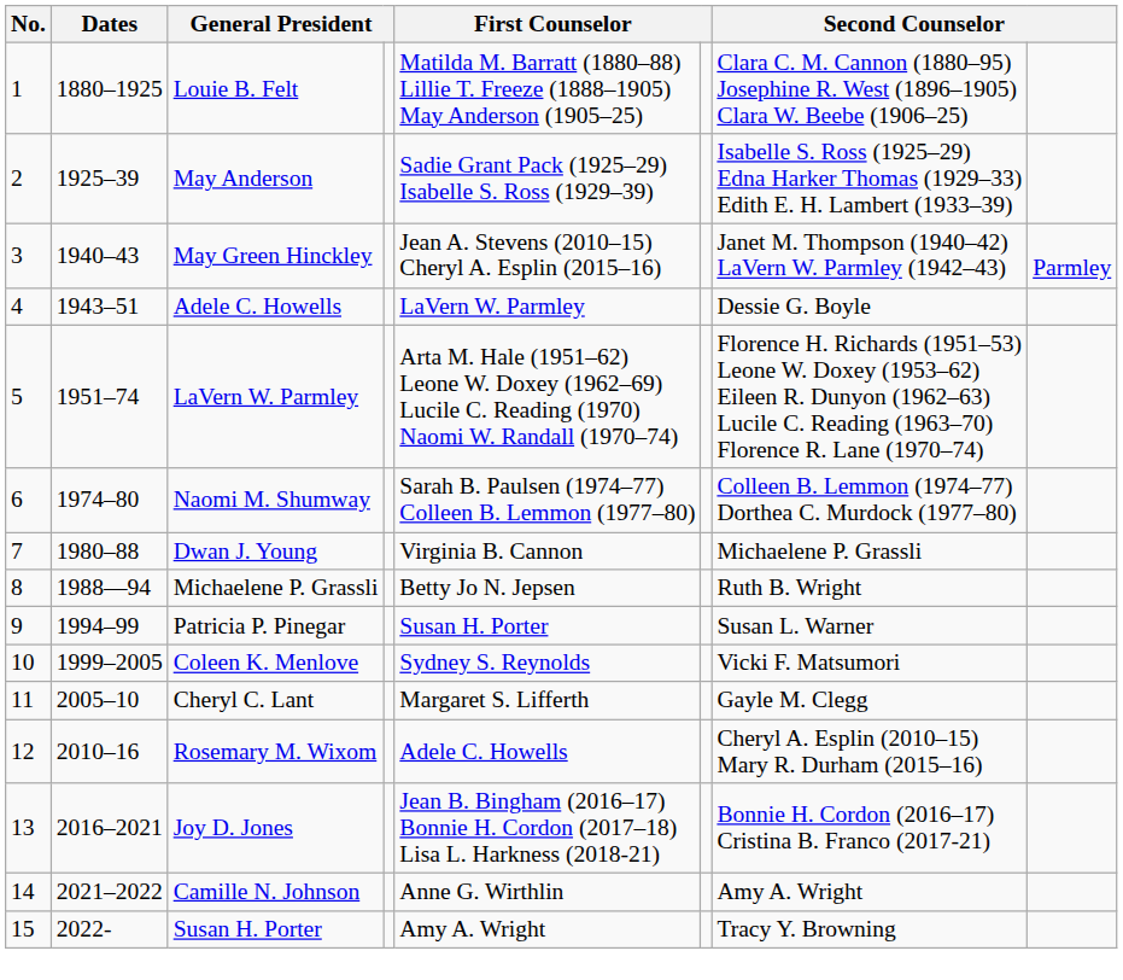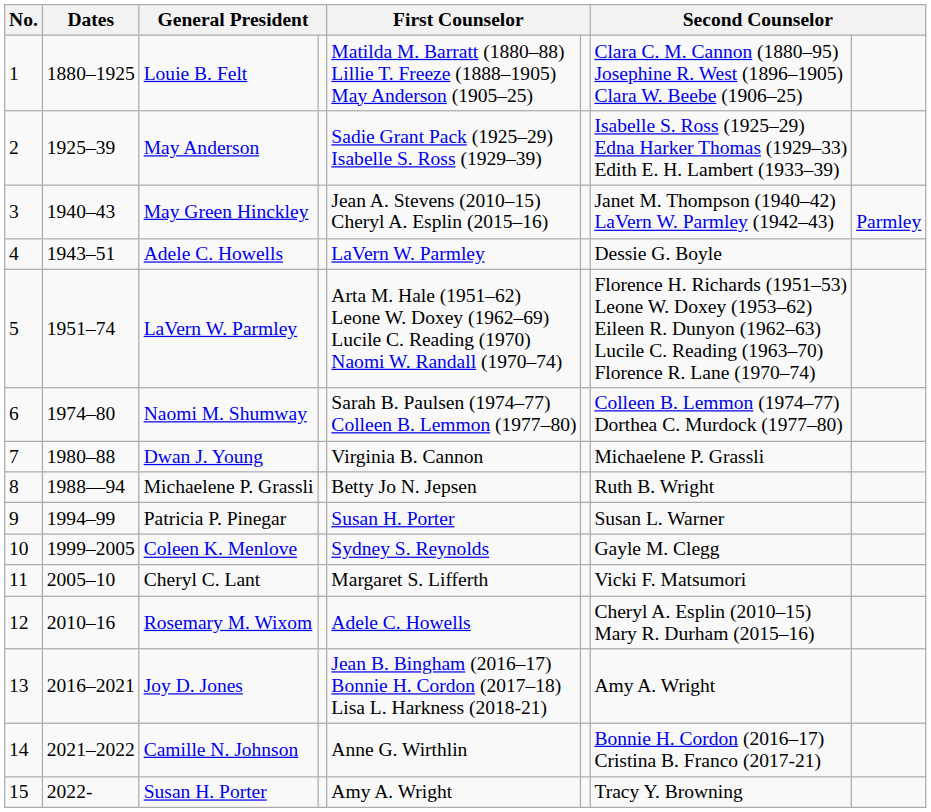 <table class="wikitable">
 <tr>
 <th>No.</th>
 <th>Dates</th>
 <th colspan="2">General President</th>
 <th colspan="2">First Counselor</th>
 <th colspan="2">Second Counselor</th>
 </tr>
 <tr>
 <td>1</td>
 <td>1880–1925</td>
 <td><a href='#'>Louie B. Felt</a></td>
 <td></td>
 <td><a href='#'>Matilda M. Barratt</a> (1880–88)<br><a href='#'>Lillie T. Freeze</a> (1888–1905)<br><a href='#'>May Anderson</a> (1905–25)</td>
 <td></td>
 <td><a href='#'>Clara C. M. Cannon</a> (1880–95)<br><a href='#'>Josephine R. West</a> (1896–1905)<br><a href='#'>Clara W. Beebe</a> (1906–25)</td>
 <td></td>
 </tr>
 <tr>
 <td>2</td>
 <td>1925–39</td>
 <td><a href='#'>May Anderson</a></td>
 <td></td>
 <td><a href='#'>Sadie Grant Pack</a> (1925–29)<br><a href='#'>Isabelle S. Ross</a> (1929–39)</td>
 <td></td>
 <td><a href='#'>Isabelle S. Ross</a> (1925–29)<br><a href='#'>Edna Harker Thomas</a> (1929–33)<br>Edith E. H. Lambert (1933–39)</td>
 <td></td>
 </tr>
 <tr>
 <td>3</td>
 <td>1940–43</td>
 <td><a href='#'>May Green Hinckley</a></td>
 <td></td>
 <td>Jean A. Stevens (2010–15)<br>Cheryl A. Esplin (2015–16)</td>
 <td></td>
 <td>Janet M. Thompson (1940–42)<br><a href='#'>LaVern W. Parmley</a> (1942–43)</td>
 <td><br><a href='#'>Parmley</a></td>
 </tr>
 <tr>
 <td>4</td>
 <td>1943–51</td>
 <td><a href='#'>Adele C. Howells</a></td>
 <td></td>
 <td><a href='#'>LaVern W. Parmley</a></td>
 <td></td>
 <td>Dessie G. Boyle</td>
 <td></td>
 </tr>
 <tr>
 <td>5</td>
 <td>1951–74</td>
 <td><a href='#'>LaVern W. Parmley</a></td>
 <td></td>
 <td>Arta M. Hale (1951–62)<br>Leone W. Doxey (1962–69)<br>Lucile C. Reading (1970)<br><a href='#'>Naomi W. Randall</a> (1970–74)</td>
 <td></td>
 <td>Florence H. Richards (1951–53)<br>Leone W. Doxey (1953–62)<br>Eileen R. Dunyon (1962–63)<br>Lucile C. Reading (1963–70)<br>Florence R. Lane (1970–74)</td>
 <td></td>
 </tr>
 <tr>
 <td>6</td>
 <td>1974–80</td>
 <td><a href='#'>Naomi M. Shumway</a></td>
 <td></td>
 <td>Sarah B. Paulsen (1974–77)<br><a href='#'>Colleen B. Lemmon</a> (1977–80)</td>
 <td></td>
 <td><a href='#'>Colleen B. Lemmon</a> (1974–77)<br>Dorthea C. Murdock (1977–80)</td>
 <td></td>
 </tr>
 <tr>
 <td>7</td>
 <td>1980–88</td>
 <td><a href='#'>Dwan J. Young</a></td>
 <td></td>
 <td>Virginia B. Cannon</td>
 <td></td>
 <td>Michaelene P. Grassli</td>
 <td></td>
 </tr>
 <tr>
 <td>8</td>
 <td>1988—94</td>
 <td>Michaelene P. Grassli</td>
 <td></td>
 <td>Betty Jo N. Jepsen</td>
 <td></td>
 <td>Ruth B. Wright</td>
 <td></td>
 </tr>
 <tr>
 <td>9</td>
 <td>1994–99</td>
 <td>Patricia P. Pinegar</td>
 <td></td>
 <td><a href='#'>Susan H. Porter</a></td>
 <td></td>
 <td>Susan L. Warner</td>
 <td></td>
 </tr>
 <tr>
 <td>10</td>
 <td>1999–2005</td>
 <td><a href='#'>Coleen K. Menlove</a></td>
 <td></td>
 <td><a href='#'>Sydney S. Reynolds</a></td>
 <td></td>
-<td>Vicki F. Matsumori</td>
+<td>Gayle M. Clegg</td>
 <td></td>
 </tr>
 <tr>
 <td>11</td>
 <td>2005–10</td>
 <td>Cheryl C. Lant</td>
 <td></td>
 <td>Margaret S. Lifferth</td>
 <td></td>
-<td>Gayle M. Clegg</td>
+<td>Vicki F. Matsumori</td>
 <td></td>
 </tr>
 <tr>
 <td>12</td>
 <td>2010–16</td>
 <td><a href='#'>Rosemary M. Wixom</a></td>
 <td></td>
 <td><a href='#'>Adele C. Howells</a></td>
 <td></td>
 <td>Cheryl A. Esplin (2010–15)<br>Mary R. Durham (2015–16)</td>
 <td></td>
 </tr>
 <tr>
 <td>13</td>
 <td>2016–2021</td>
 <td><a href='#'>Joy D. Jones</a></td>
 <td></td>
 <td><a href='#'>Jean B. Bingham</a> (2016–17)<br><a href='#'>Bonnie H. Cordon</a> (2017–18)<br>Lisa L. Harkness (2018-21)</td>
 <td></td>
-<td><a href='#'>Bonnie H. Cordon</a> (2016–17)<br>Cristina B. Franco (2017-21)</td>
+<td>Amy A. Wright</td>
 <td></td>
 </tr>
 <tr>
 <td>14</td>
 <td>2021–2022</td>
 <td><a href='#'>Camille N. Johnson</a></td>
 <td></td>
 <td>Anne G. Wirthlin</td>
 <td></td>
-<td>Amy A. Wright</td>
+<td><a href='#'>Bonnie H. Cordon</a> (2016–17)<br>Cristina B. Franco (2017-21)</td>
 <td></td>
 </tr>
 <tr>
 <td>15</td>
 <td>2022-</td>
 <td><a href='#'>Susan H. Porter</a></td>
 <td></td>
 <td>Amy A. Wright</td>
 <td></td>
 <td>Tracy Y. Browning</td>
 <td></td>
 </tr>
 </table>
